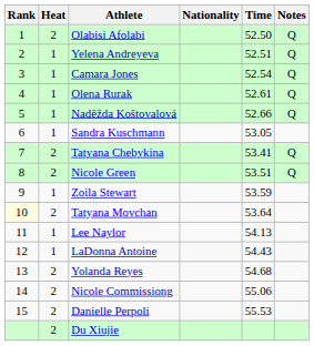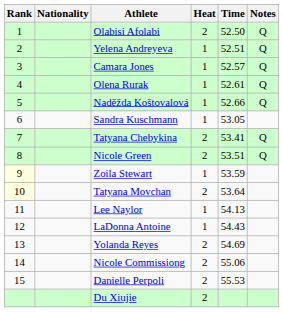 <table class="wikitable sortable" style="text-align:center;font-size:95%">
 <tr>
 <th>Rank</th>
+<th>Nationality</th>
+<th>Athlete</th>
 <th>Heat</th>
-<th>Athlete</th>
-<th>Nationality</th>
 <th>Time</th>
 <th>Notes</th>
 </tr>
 <tr bgcolor=ccffcc>
 <td>1</td>
+<td align=left></td>
+<td align="left"><a href='#'>Olabisi Afolabi</a></td>
 <td>2</td>
-<td align="left"><a href='#'>Olabisi Afolabi</a></td>
-<td align=left></td>
 <td>52.50</td>
 <td>Q</td>
 </tr>
 <tr bgcolor=ccffcc>
 <td>2</td>
+<td align=left></td>
+<td align="left"><a href='#'>Yelena Andreyeva</a></td>
 <td>1</td>
-<td align="left"><a href='#'>Yelena Andreyeva</a></td>
-<td align=left></td>
 <td>52.51</td>
 <td>Q</td>
 </tr>
 <tr bgcolor=ccffcc>
 <td>3</td>
+<td align=left></td>
+<td align="left"><a href='#'>Camara Jones</a></td>
 <td>1</td>
-<td align="left"><a href='#'>Camara Jones</a></td>
-<td align=left></td>
-<td>52.54</td>
+<td>52.57</td>
 <td>Q</td>
 </tr>
 <tr bgcolor=ccffcc>
 <td>4</td>
+<td align=left></td>
+<td align="left"><a href='#'>Olena Rurak</a></td>
 <td>1</td>
-<td align="left"><a href='#'>Olena Rurak</a></td>
-<td align=left></td>
 <td>52.61</td>
 <td>Q</td>
 </tr>
 <tr bgcolor=ccffcc>
 <td>5</td>
+<td align=left></td>
+<td align="left"><a href='#'>Naděžda Koštovalová</a></td>
 <td>1</td>
-<td align="left"><a href='#'>Naděžda Koštovalová</a></td>
-<td align=left></td>
 <td>52.66</td>
 <td>Q</td>
 </tr>
 <tr>
 <td>6</td>
+<td align=left></td>
+<td align="left"><a href='#'>Sandra Kuschmann</a></td>
 <td>1</td>
-<td align="left"><a href='#'>Sandra Kuschmann</a></td>
-<td align=left></td>
 <td>53.05</td>
 <td></td>
 </tr>
 <tr bgcolor=ccffcc>
 <td>7</td>
+<td align=left></td>
+<td align="left"><a href='#'>Tatyana Chebykina</a></td>
 <td>2</td>
-<td align="left"><a href='#'>Tatyana Chebykina</a></td>
-<td align=left></td>
 <td>53.41</td>
 <td>Q</td>
 </tr>
 <tr bgcolor=ccffcc>
 <td>8</td>
+<td align=left></td>
+<td align="left"><a href='#'>Nicole Green</a></td>
 <td>2</td>
-<td align="left"><a href='#'>Nicole Green</a></td>
-<td align=left></td>
 <td>53.51</td>
 <td>Q</td>
 </tr>
 <tr>
-<td>9</td>
+<td style="background: lightyellow;">9</td>
+<td align=left></td>
+<td align="left"><a href='#'>Zoila Stewart</a></td>
 <td>1</td>
-<td align="left"><a href='#'>Zoila Stewart</a></td>
-<td align=left></td>
 <td>53.59</td>
 <td></td>
 </tr>
 <tr>
 <td style="background: lightyellow;">10</td>
+<td align=left></td>
+<td align="left"><a href='#'>Tatyana Movchan</a></td>
 <td>2</td>
-<td align="left"><a href='#'>Tatyana Movchan</a></td>
-<td align=left></td>
 <td>53.64</td>
 <td></td>
 </tr>
 <tr>
 <td>11</td>
+<td align=left></td>
+<td align="left"><a href='#'>Lee Naylor</a></td>
 <td>1</td>
-<td align="left"><a href='#'>Lee Naylor</a></td>
-<td align=left></td>
 <td>54.13</td>
 <td></td>
 </tr>
 <tr>
 <td>12</td>
+<td align=left></td>
+<td align="left"><a href='#'>LaDonna Antoine</a></td>
 <td>1</td>
-<td align="left"><a href='#'>LaDonna Antoine</a></td>
-<td align=left></td>
 <td>54.43</td>
 <td></td>
 </tr>
 <tr>
 <td>13</td>
+<td align=left></td>
+<td align="left"><a href='#'>Yolanda Reyes</a></td>
 <td>2</td>
-<td align="left"><a href='#'>Yolanda Reyes</a></td>
-<td align=left></td>
-<td>54.68</td>
+<td>54.69</td>
 <td></td>
 </tr>
 <tr>
 <td>14</td>
+<td align=left></td>
+<td align="left"><a href='#'>Nicole Commissiong</a></td>
 <td>2</td>
-<td align="left"><a href='#'>Nicole Commissiong</a></td>
-<td align=left></td>
 <td>55.06</td>
 <td></td>
 </tr>
 <tr>
 <td>15</td>
+<td align=left></td>
+<td align="left"><a href='#'>Danielle Perpoli</a></td>
 <td>2</td>
-<td align="left"><a href='#'>Danielle Perpoli</a></td>
-<td align=left></td>
 <td>55.53</td>
 <td></td>
 </tr>
 <tr bgcolor=ccffcc>
 <td></td>
+<td align=left></td>
+<td align="left"><a href='#'>Du Xiujie</a></td>
 <td>2</td>
-<td align="left"><a href='#'>Du Xiujie</a></td>
-<td align=left></td>
 <td></td>
 <td></td>
 </tr>
 </table>
